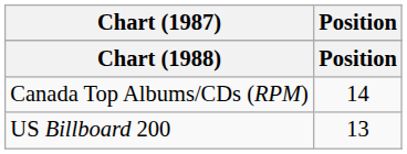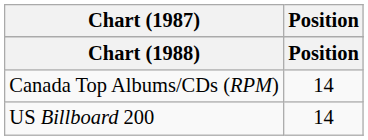 <table class="wikitable sortable">
 <tr>
 <th scope="col">Chart (1987)</th>
 <th scope="col">Position</th>
 </tr>
 <tr>
 </tr>
 <tr>
 <th scope="col">Chart (1988)</th>
 <th scope="col">Position</th>
 </tr>
 <tr>
 <td>Canada Top Albums/CDs (<em>RPM</em>)</td>
 <td style="text-align:center;">14</td>
 </tr>
 <tr>
 <td>US <em>Billboard</em> 200</td>
-<td style="text-align:center;">13</td>
+<td style="text-align:center;">14</td>
 </tr>
 </table>
